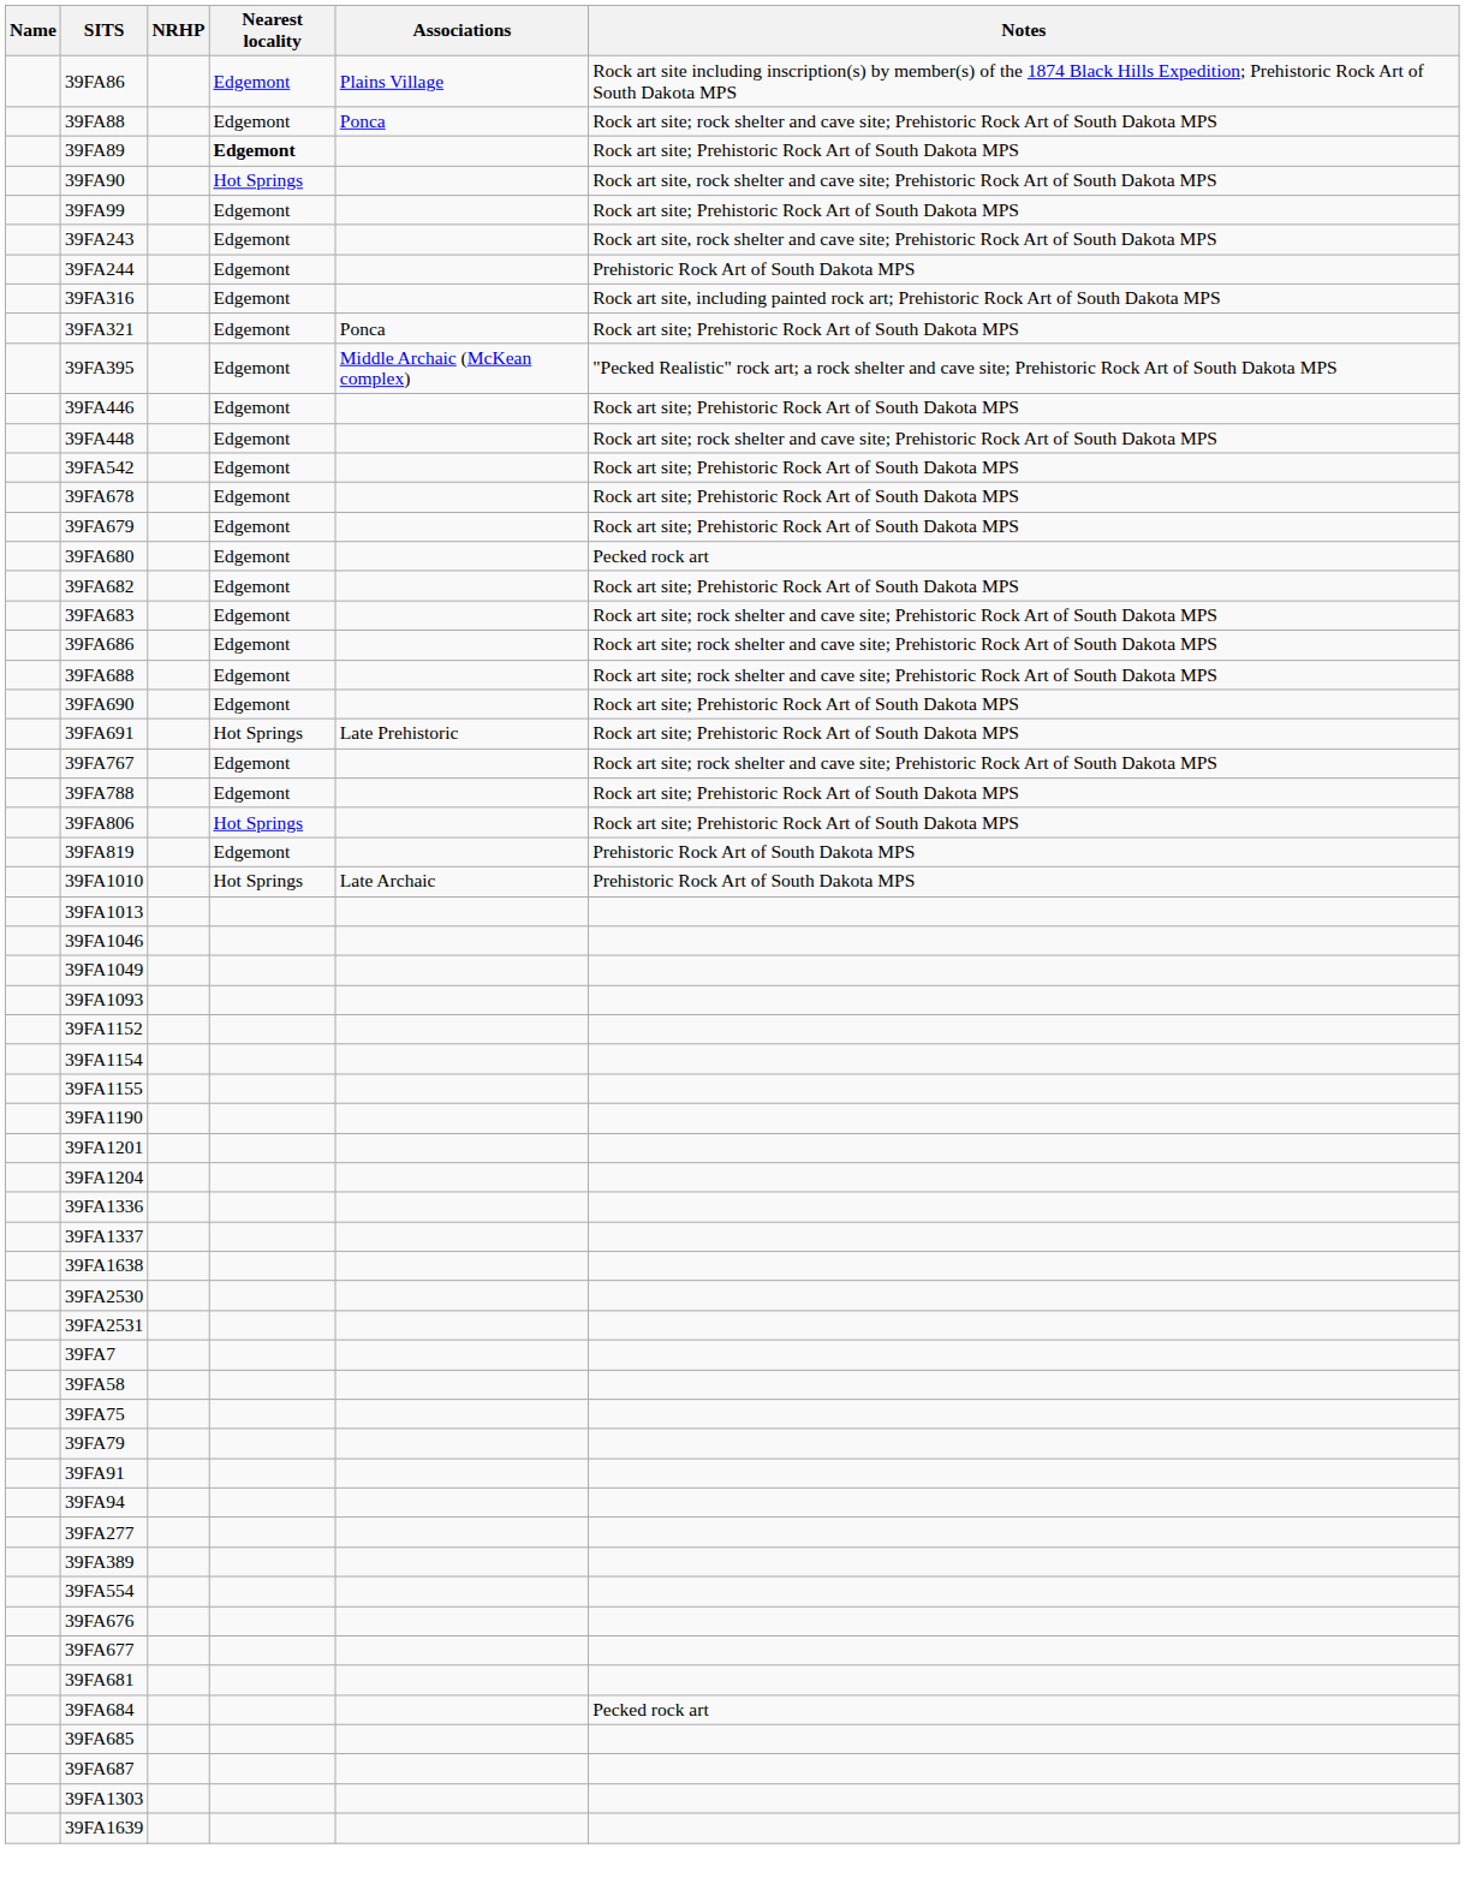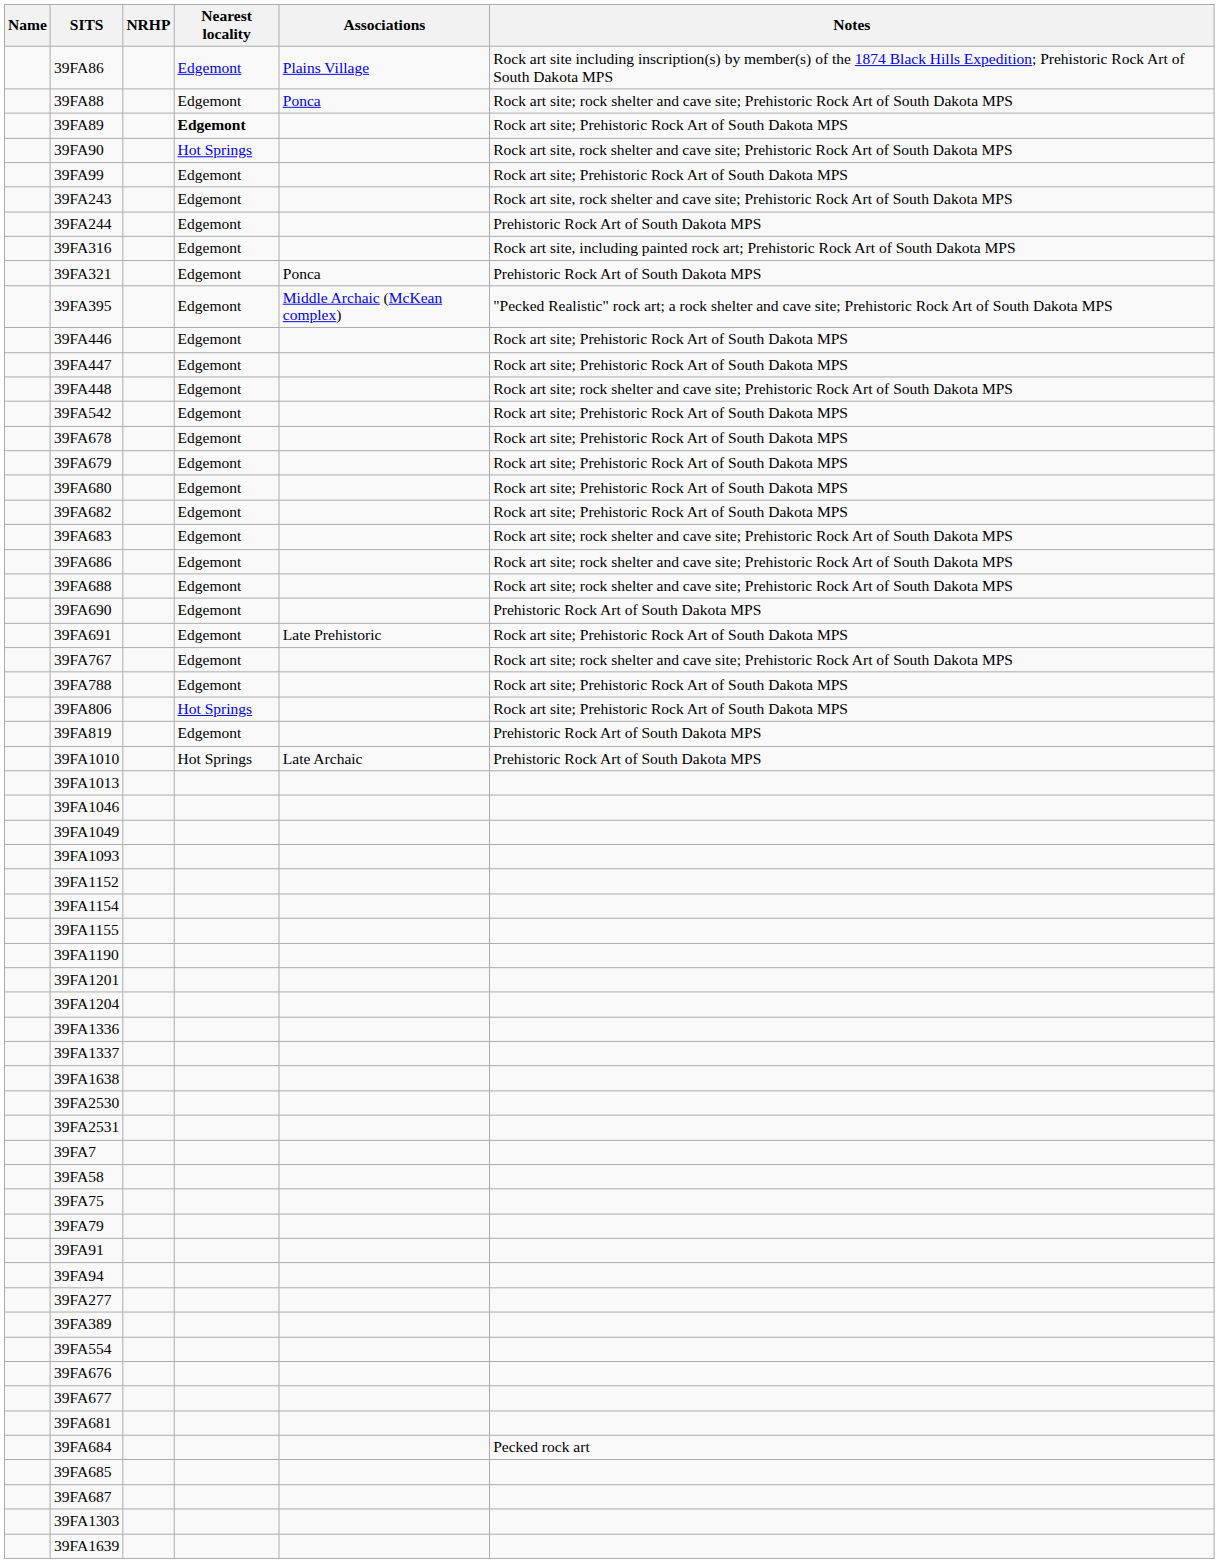 <table class="wikitable sortable">
 <tr>
 <th scope="col">Name</th>
 <th scope="col">SITS</th>
 <th scope="col">NRHP</th>
 <th scope="col">Nearest locality</th>
 <th scope="col">Associations</th>
 <th scope="col" class="unsortable">Notes</th>
 </tr>
 <tr>
 <td></td>
 <td>39FA86</td>
 <td></td>
 <td><a href='#'>Edgemont</a></td>
 <td><a href='#'>Plains Village</a></td>
 <td>Rock art site including inscription(s) by member(s) of the <a href='#'>1874 Black Hills Expedition</a>; Prehistoric Rock Art of South Dakota MPS</td>
 </tr>
 <tr>
 <td></td>
 <td>39FA88</td>
 <td></td>
 <td>Edgemont</td>
 <td><a href='#'>Ponca</a></td>
 <td>Rock art site; rock shelter and cave site; Prehistoric Rock Art of South Dakota MPS</td>
 </tr>
 <tr>
 <td></td>
 <td>39FA89</td>
 <td></td>
 <td><strong>Edgemont</strong></td>
 <td></td>
 <td>Rock art site; Prehistoric Rock Art of South Dakota MPS</td>
 </tr>
 <tr>
 <td></td>
 <td>39FA90</td>
 <td></td>
 <td><a href='#'>Hot Springs</a></td>
 <td></td>
 <td>Rock art site, rock shelter and cave site; Prehistoric Rock Art of South Dakota MPS</td>
 </tr>
 <tr>
 <td></td>
 <td>39FA99</td>
 <td></td>
 <td>Edgemont</td>
 <td></td>
 <td>Rock art site; Prehistoric Rock Art of South Dakota MPS</td>
 </tr>
 <tr>
 <td></td>
 <td>39FA243</td>
 <td></td>
 <td>Edgemont</td>
 <td></td>
 <td>Rock art site, rock shelter and cave site; Prehistoric Rock Art of South Dakota MPS</td>
 </tr>
 <tr>
 <td></td>
 <td>39FA244</td>
 <td></td>
 <td>Edgemont</td>
 <td></td>
 <td>Prehistoric Rock Art of South Dakota MPS</td>
 </tr>
 <tr>
 <td></td>
 <td>39FA316</td>
 <td></td>
 <td>Edgemont</td>
 <td></td>
 <td>Rock art site, including painted rock art; Prehistoric Rock Art of South Dakota MPS</td>
 </tr>
 <tr>
 <td></td>
 <td>39FA321</td>
 <td></td>
 <td>Edgemont</td>
 <td>Ponca</td>
-<td>Rock art site; Prehistoric Rock Art of South Dakota MPS</td>
+<td>Prehistoric Rock Art of South Dakota MPS</td>
 </tr>
 <tr>
 <td></td>
 <td>39FA395</td>
 <td></td>
 <td>Edgemont</td>
 <td><a href='#'>Middle Archaic</a> (<a href='#'>McKean complex</a>)</td>
 <td>"Pecked Realistic" rock art; a rock shelter and cave site; Prehistoric Rock Art of South Dakota MPS</td>
 </tr>
 <tr>
 <td></td>
 <td>39FA446</td>
+<td></td>
+<td>Edgemont</td>
+<td></td>
+<td>Rock art site; Prehistoric Rock Art of South Dakota MPS</td>
+</tr>
+<tr>
+<td></td>
+<td>39FA447</td>
 <td></td>
 <td>Edgemont</td>
 <td></td>
 <td>Rock art site; Prehistoric Rock Art of South Dakota MPS</td>
 </tr>
 <tr>
 <td></td>
 <td>39FA448</td>
 <td></td>
 <td>Edgemont</td>
 <td></td>
 <td>Rock art site; rock shelter and cave site; Prehistoric Rock Art of South Dakota MPS</td>
 </tr>
 <tr>
 <td></td>
 <td>39FA542</td>
 <td></td>
 <td>Edgemont</td>
 <td></td>
 <td>Rock art site; Prehistoric Rock Art of South Dakota MPS</td>
 </tr>
 <tr>
 <td></td>
 <td>39FA678</td>
 <td></td>
 <td>Edgemont</td>
 <td></td>
 <td>Rock art site; Prehistoric Rock Art of South Dakota MPS</td>
 </tr>
 <tr>
 <td></td>
 <td>39FA679</td>
 <td></td>
 <td>Edgemont</td>
 <td></td>
 <td>Rock art site; Prehistoric Rock Art of South Dakota MPS</td>
 </tr>
 <tr>
 <td></td>
 <td>39FA680</td>
 <td></td>
 <td>Edgemont</td>
 <td></td>
-<td>Pecked rock art</td>
+<td>Rock art site; Prehistoric Rock Art of South Dakota MPS</td>
 </tr>
 <tr>
 <td></td>
 <td>39FA682</td>
 <td></td>
 <td>Edgemont</td>
 <td></td>
 <td>Rock art site; Prehistoric Rock Art of South Dakota MPS</td>
 </tr>
 <tr>
 <td></td>
 <td>39FA683</td>
 <td></td>
 <td>Edgemont</td>
 <td></td>
 <td>Rock art site; rock shelter and cave site; Prehistoric Rock Art of South Dakota MPS</td>
 </tr>
 <tr>
 <td></td>
 <td>39FA686</td>
 <td></td>
 <td>Edgemont</td>
 <td></td>
 <td>Rock art site; rock shelter and cave site; Prehistoric Rock Art of South Dakota MPS</td>
 </tr>
 <tr>
 <td></td>
 <td>39FA688</td>
 <td></td>
 <td>Edgemont</td>
 <td></td>
 <td>Rock art site; rock shelter and cave site; Prehistoric Rock Art of South Dakota MPS</td>
 </tr>
 <tr>
 <td></td>
 <td>39FA690</td>
 <td></td>
 <td>Edgemont</td>
 <td></td>
-<td>Rock art site; Prehistoric Rock Art of South Dakota MPS</td>
+<td>Prehistoric Rock Art of South Dakota MPS</td>
 </tr>
 <tr>
 <td></td>
 <td>39FA691</td>
 <td></td>
-<td>Hot Springs</td>
+<td>Edgemont</td>
 <td>Late Prehistoric</td>
 <td>Rock art site; Prehistoric Rock Art of South Dakota MPS</td>
 </tr>
 <tr>
 <td></td>
 <td>39FA767</td>
 <td></td>
 <td>Edgemont</td>
 <td></td>
 <td>Rock art site; rock shelter and cave site; Prehistoric Rock Art of South Dakota MPS</td>
 </tr>
 <tr>
 <td></td>
 <td>39FA788</td>
 <td></td>
 <td>Edgemont</td>
 <td></td>
 <td>Rock art site; Prehistoric Rock Art of South Dakota MPS</td>
 </tr>
 <tr>
 <td></td>
 <td>39FA806</td>
 <td></td>
 <td><a href='#'>Hot Springs</a></td>
 <td></td>
 <td>Rock art site; Prehistoric Rock Art of South Dakota MPS</td>
 </tr>
 <tr>
 <td></td>
 <td>39FA819</td>
 <td></td>
 <td>Edgemont</td>
 <td></td>
 <td>Prehistoric Rock Art of South Dakota MPS</td>
 </tr>
 <tr>
 <td></td>
 <td>39FA1010</td>
 <td></td>
 <td>Hot Springs</td>
 <td>Late Archaic</td>
 <td>Prehistoric Rock Art of South Dakota MPS</td>
 </tr>
 <tr>
 <td></td>
 <td>39FA1013</td>
 <td></td>
 <td></td>
 <td></td>
 <td></td>
 </tr>
 <tr>
 <td></td>
 <td>39FA1046</td>
 <td></td>
 <td></td>
 <td></td>
 <td></td>
 </tr>
 <tr>
 <td></td>
 <td>39FA1049</td>
 <td></td>
 <td></td>
 <td></td>
 <td></td>
 </tr>
 <tr>
 <td></td>
 <td>39FA1093</td>
 <td></td>
 <td></td>
 <td></td>
 <td></td>
 </tr>
 <tr>
 <td></td>
 <td>39FA1152</td>
 <td></td>
 <td></td>
 <td></td>
 <td></td>
 </tr>
 <tr>
 <td></td>
 <td>39FA1154</td>
 <td></td>
 <td></td>
 <td></td>
 <td></td>
 </tr>
 <tr>
 <td></td>
 <td>39FA1155</td>
 <td></td>
 <td></td>
 <td></td>
 <td></td>
 </tr>
 <tr>
 <td></td>
 <td>39FA1190</td>
 <td></td>
 <td></td>
 <td></td>
 <td></td>
 </tr>
 <tr>
 <td></td>
 <td>39FA1201</td>
 <td></td>
 <td></td>
 <td></td>
 <td></td>
 </tr>
 <tr>
 <td></td>
 <td>39FA1204</td>
 <td></td>
 <td></td>
 <td></td>
 <td></td>
 </tr>
 <tr>
 <td></td>
 <td>39FA1336</td>
 <td></td>
 <td></td>
 <td></td>
 <td></td>
 </tr>
 <tr>
 <td></td>
 <td>39FA1337</td>
 <td></td>
 <td></td>
 <td></td>
 <td></td>
 </tr>
 <tr>
 <td></td>
 <td>39FA1638</td>
 <td></td>
 <td></td>
 <td></td>
 <td></td>
 </tr>
 <tr>
 <td></td>
 <td>39FA2530</td>
 <td></td>
 <td></td>
 <td></td>
 <td></td>
 </tr>
 <tr>
 <td></td>
 <td>39FA2531</td>
 <td></td>
 <td></td>
 <td></td>
 <td></td>
 </tr>
 <tr>
 <td></td>
 <td>39FA7</td>
 <td></td>
 <td></td>
 <td></td>
 <td></td>
 </tr>
 <tr>
 <td></td>
 <td>39FA58</td>
 <td></td>
 <td></td>
 <td></td>
 <td></td>
 </tr>
 <tr>
 <td></td>
 <td>39FA75</td>
 <td></td>
 <td></td>
 <td></td>
 <td></td>
 </tr>
 <tr>
 <td></td>
 <td>39FA79</td>
 <td></td>
 <td></td>
 <td></td>
 <td></td>
 </tr>
 <tr>
 <td></td>
 <td>39FA91</td>
 <td></td>
 <td></td>
 <td></td>
 <td></td>
 </tr>
 <tr>
 <td></td>
 <td>39FA94</td>
 <td></td>
 <td></td>
 <td></td>
 <td></td>
 </tr>
 <tr>
 <td></td>
 <td>39FA277</td>
 <td></td>
 <td></td>
 <td></td>
 <td></td>
 </tr>
 <tr>
 <td></td>
 <td>39FA389</td>
 <td></td>
 <td></td>
 <td></td>
 <td></td>
 </tr>
 <tr>
 <td></td>
 <td>39FA554</td>
 <td></td>
 <td></td>
 <td></td>
 <td></td>
 </tr>
 <tr>
 <td></td>
 <td>39FA676</td>
 <td></td>
 <td></td>
 <td></td>
 <td></td>
 </tr>
 <tr>
 <td></td>
 <td>39FA677</td>
 <td></td>
 <td></td>
 <td></td>
 <td></td>
 </tr>
 <tr>
 <td></td>
 <td>39FA681</td>
 <td></td>
 <td></td>
 <td></td>
 <td></td>
 </tr>
 <tr>
 <td></td>
 <td>39FA684</td>
 <td></td>
 <td></td>
 <td></td>
 <td>Pecked rock art</td>
 </tr>
 <tr>
 <td></td>
 <td>39FA685</td>
 <td></td>
 <td></td>
 <td></td>
 <td></td>
 </tr>
 <tr>
 <td></td>
 <td>39FA687</td>
 <td></td>
 <td></td>
 <td></td>
 <td></td>
 </tr>
 <tr>
 <td></td>
 <td>39FA1303</td>
 <td></td>
 <td></td>
 <td></td>
 <td></td>
 </tr>
 <tr>
 <td></td>
 <td>39FA1639</td>
 <td></td>
 <td></td>
 <td></td>
 <td></td>
 </tr>
 </table>
